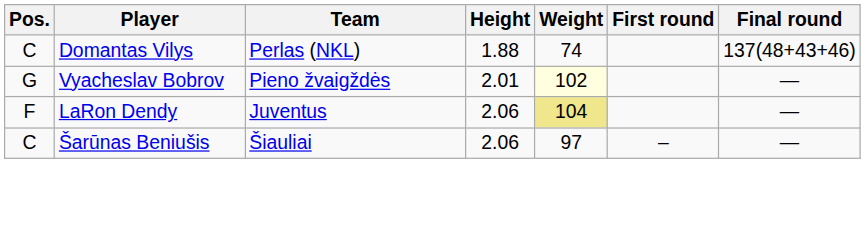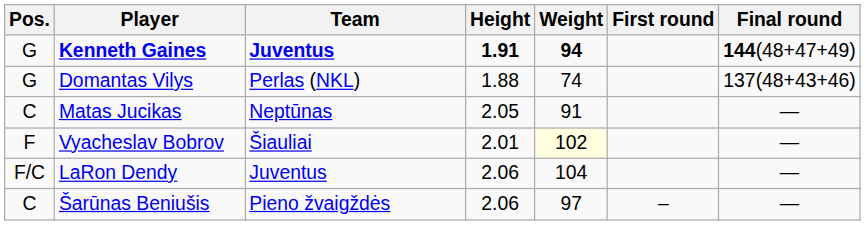 <table class="wikitable">
 <tr>
 <th>Pos.</th>
 <th style="width:150px;">Player</th>
 <th width=175>Team</th>
 <th>Height</th>
 <th>Weight</th>
 <th>First round</th>
 <th>Final round</th>
 </tr>
 <tr>
-<td style="text-align:center">C</td>
+<td style="text-align:center">G</td>
+<td><strong><a href='#'>Kenneth Gaines</a></strong></td>
+<td><strong><a href='#'>Juventus</a></strong></td>
+<td align=center><strong>1.91</strong></td>
+<td align=center><strong>94</strong></td>
+<td align=center></td>
+<td style="text-align:center;"><strong>144</strong>(48+47+49)</td>
+</tr>
+<tr>
+<td style="text-align:center">G</td>
 <td><a href='#'>Domantas Vilys</a></td>
 <td><a href='#'>Perlas</a> (<a href='#'>NKL</a>)</td>
 <td align=center>1.88</td>
 <td align=center>74</td>
 <td align=center></td>
 <td style="text-align:center;">137(48+43+46)</td>
 </tr>
 <tr>
-<td style="text-align:center">G</td>
+<td style="text-align:center">C</td>
+<td><a href='#'>Matas Jucikas</a></td>
+<td><a href='#'>Neptūnas</a></td>
+<td align=center>2.05</td>
+<td align=center>91</td>
+<td align=center></td>
+<td style="text-align:center;">—</td>
+</tr>
+<tr>
+<td style="text-align:center">F</td>
 <td><a href='#'>Vyacheslav Bobrov</a></td>
-<td><a href='#'>Pieno žvaigždės</a></td>
+<td><a href='#'>Šiauliai</a></td>
 <td align=center>2.01</td>
 <td align=center style="background: lightyellow;">102</td>
 <td align=center></td>
 <td style="text-align:center;">—</td>
 </tr>
 <tr>
-<td style="text-align:center">F</td>
+<td style="text-align:center">F/C</td>
 <td><a href='#'>LaRon Dendy</a></td>
 <td><a href='#'>Juventus</a></td>
 <td align=center>2.06</td>
-<td align=center style="background: khaki;">104</td>
+<td align=center>104</td>
 <td align=center></td>
 <td style="text-align:center;">—</td>
 </tr>
 <tr>
 <td style="text-align:center">C</td>
 <td><a href='#'>Šarūnas Beniušis</a></td>
-<td><a href='#'>Šiauliai</a></td>
+<td><a href='#'>Pieno žvaigždės</a></td>
 <td align=center>2.06</td>
 <td align=center>97</td>
 <td align=center>–</td>
 <td style="text-align:center;">—</td>
 </tr>
 </table>
